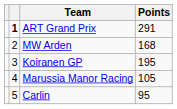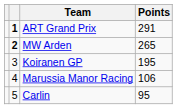 <table class="wikitable" style="font-size: 85%;">
 <tr>
 <th></th>
 <th></th>
 <th>Team</th>
 <th>Points</th>
 </tr>
 <tr>
 <td align="left"></td>
 <td align="center"><strong>1</strong></td>
 <td> <a href='#'>ART Grand Prix</a></td>
 <td>291</td>
 </tr>
 <tr>
 <td align="left"></td>
-<td align="center">2</td>
+<td align="center"><strong>2</strong></td>
 <td> <a href='#'>MW Arden</a></td>
-<td>168</td>
+<td>265</td>
 </tr>
 <tr>
 <td align="left"></td>
 <td align="center">3</td>
 <td> <a href='#'>Koiranen GP</a></td>
 <td>195</td>
 </tr>
 <tr>
 <td align="left"></td>
 <td align="center">4</td>
 <td> <a href='#'>Marussia Manor Racing</a></td>
-<td>105</td>
+<td>106</td>
 </tr>
 <tr>
 <td align="left"></td>
 <td align="center">5</td>
 <td> <a href='#'>Carlin</a></td>
 <td>95</td>
 </tr>
 </table>
